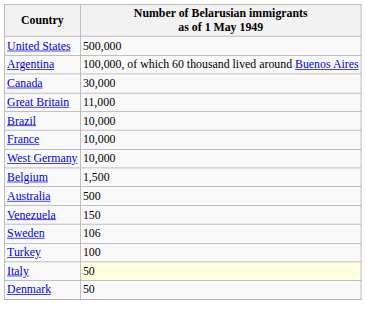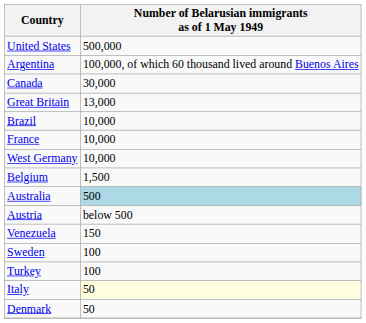 <table class="wikitable">
 <tr>
 <th>Country</th>
 <th>Number of Belarusian immigrants<br>as of 1 May 1949</th>
 </tr>
 <tr>
 <td><a href='#'>United States</a></td>
 <td>500,000</td>
 </tr>
 <tr>
 <td><a href='#'>Argentina</a></td>
 <td>100,000, of which 60 thousand lived around <a href='#'>Buenos Aires</a></td>
 </tr>
 <tr>
 <td><a href='#'>Canada</a></td>
 <td>30,000</td>
 </tr>
 <tr>
 <td><a href='#'>Great Britain</a></td>
-<td>11,000</td>
+<td>13,000</td>
 </tr>
 <tr>
 <td><a href='#'>Brazil</a></td>
 <td>10,000</td>
 </tr>
 <tr>
 <td><a href='#'>France</a></td>
 <td>10,000</td>
 </tr>
 <tr>
 <td><a href='#'>West Germany</a></td>
 <td>10,000</td>
 </tr>
 <tr>
 <td><a href='#'>Belgium</a></td>
 <td>1,500</td>
 </tr>
 <tr>
 <td><a href='#'>Australia</a></td>
-<td>500</td>
+<td style="background: lightblue;">500</td>
+</tr>
+<tr>
+<td><a href='#'>Austria</a></td>
+<td>below 500</td>
 </tr>
 <tr>
 <td><a href='#'>Venezuela</a></td>
 <td>150</td>
 </tr>
 <tr>
 <td><a href='#'>Sweden</a></td>
-<td>106</td>
+<td>100</td>
 </tr>
 <tr>
 <td><a href='#'>Turkey</a></td>
 <td>100</td>
 </tr>
 <tr>
 <td><a href='#'>Italy</a></td>
 <td style="background: lightyellow;">50</td>
 </tr>
 <tr>
 <td><a href='#'>Denmark</a></td>
 <td>50</td>
 </tr>
 <tr>
 </tr>
 </table>
